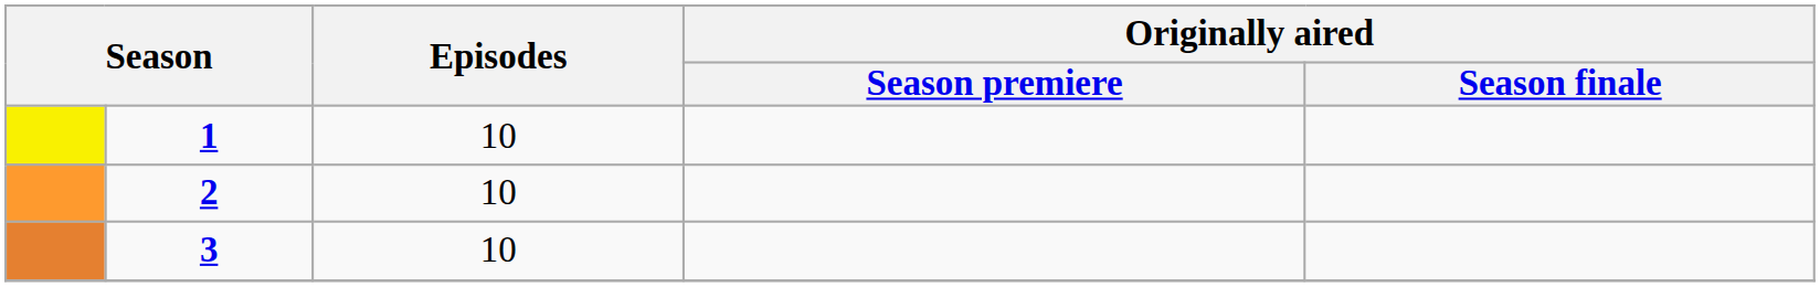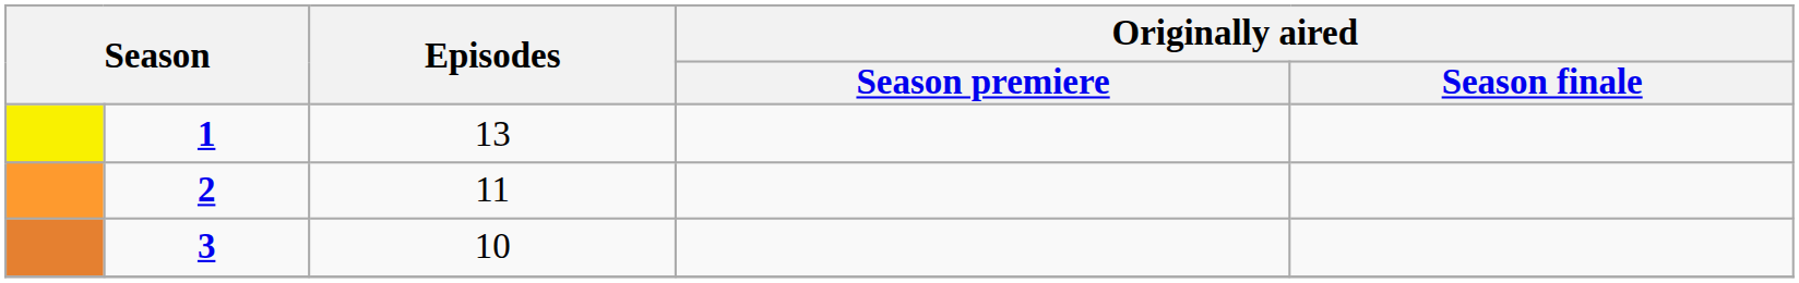 <table class="wikitable"  style="width:63%; text-align:center;">
 <tr>
 <th style="padding: 0 8px;" colspan="2" rowspan="2">Season</th>
 <th style="padding: 0 8px;" rowspan="2">Episodes</th>
 <th colspan="2">Originally aired</th>
 </tr>
 <tr>
 <th style="padding: 0 8px;"><a href='#'>Season premiere</a></th>
 <th style="padding: 0 8px;"><a href='#'>Season finale</a></th>
 </tr>
 <tr>
 <td style="background:#f9f100;"></td>
 <td><strong><a href='#'>1</a></strong></td>
-<td>10</td>
+<td>13</td>
 <td style="padding: 0 8px;"></td>
 <td style="padding: 0 8px;"></td>
 </tr>
 <tr>
 <td style="background:#FE9A2E;"></td>
 <td><strong><a href='#'>2</a></strong></td>
-<td>10</td>
+<td>11</td>
 <td style="padding: 0 8px;"></td>
 <td style="padding: 0 8px;"></td>
 </tr>
 <tr>
 <td style="background:#E58030;"></td>
 <td><strong><a href='#'>3</a></strong></td>
 <td>10</td>
 <td style="padding: 0 8px;"></td>
 <td style="padding: 0 8px;"></td>
 </tr>
 <tr>
 </tr>
 </table>
